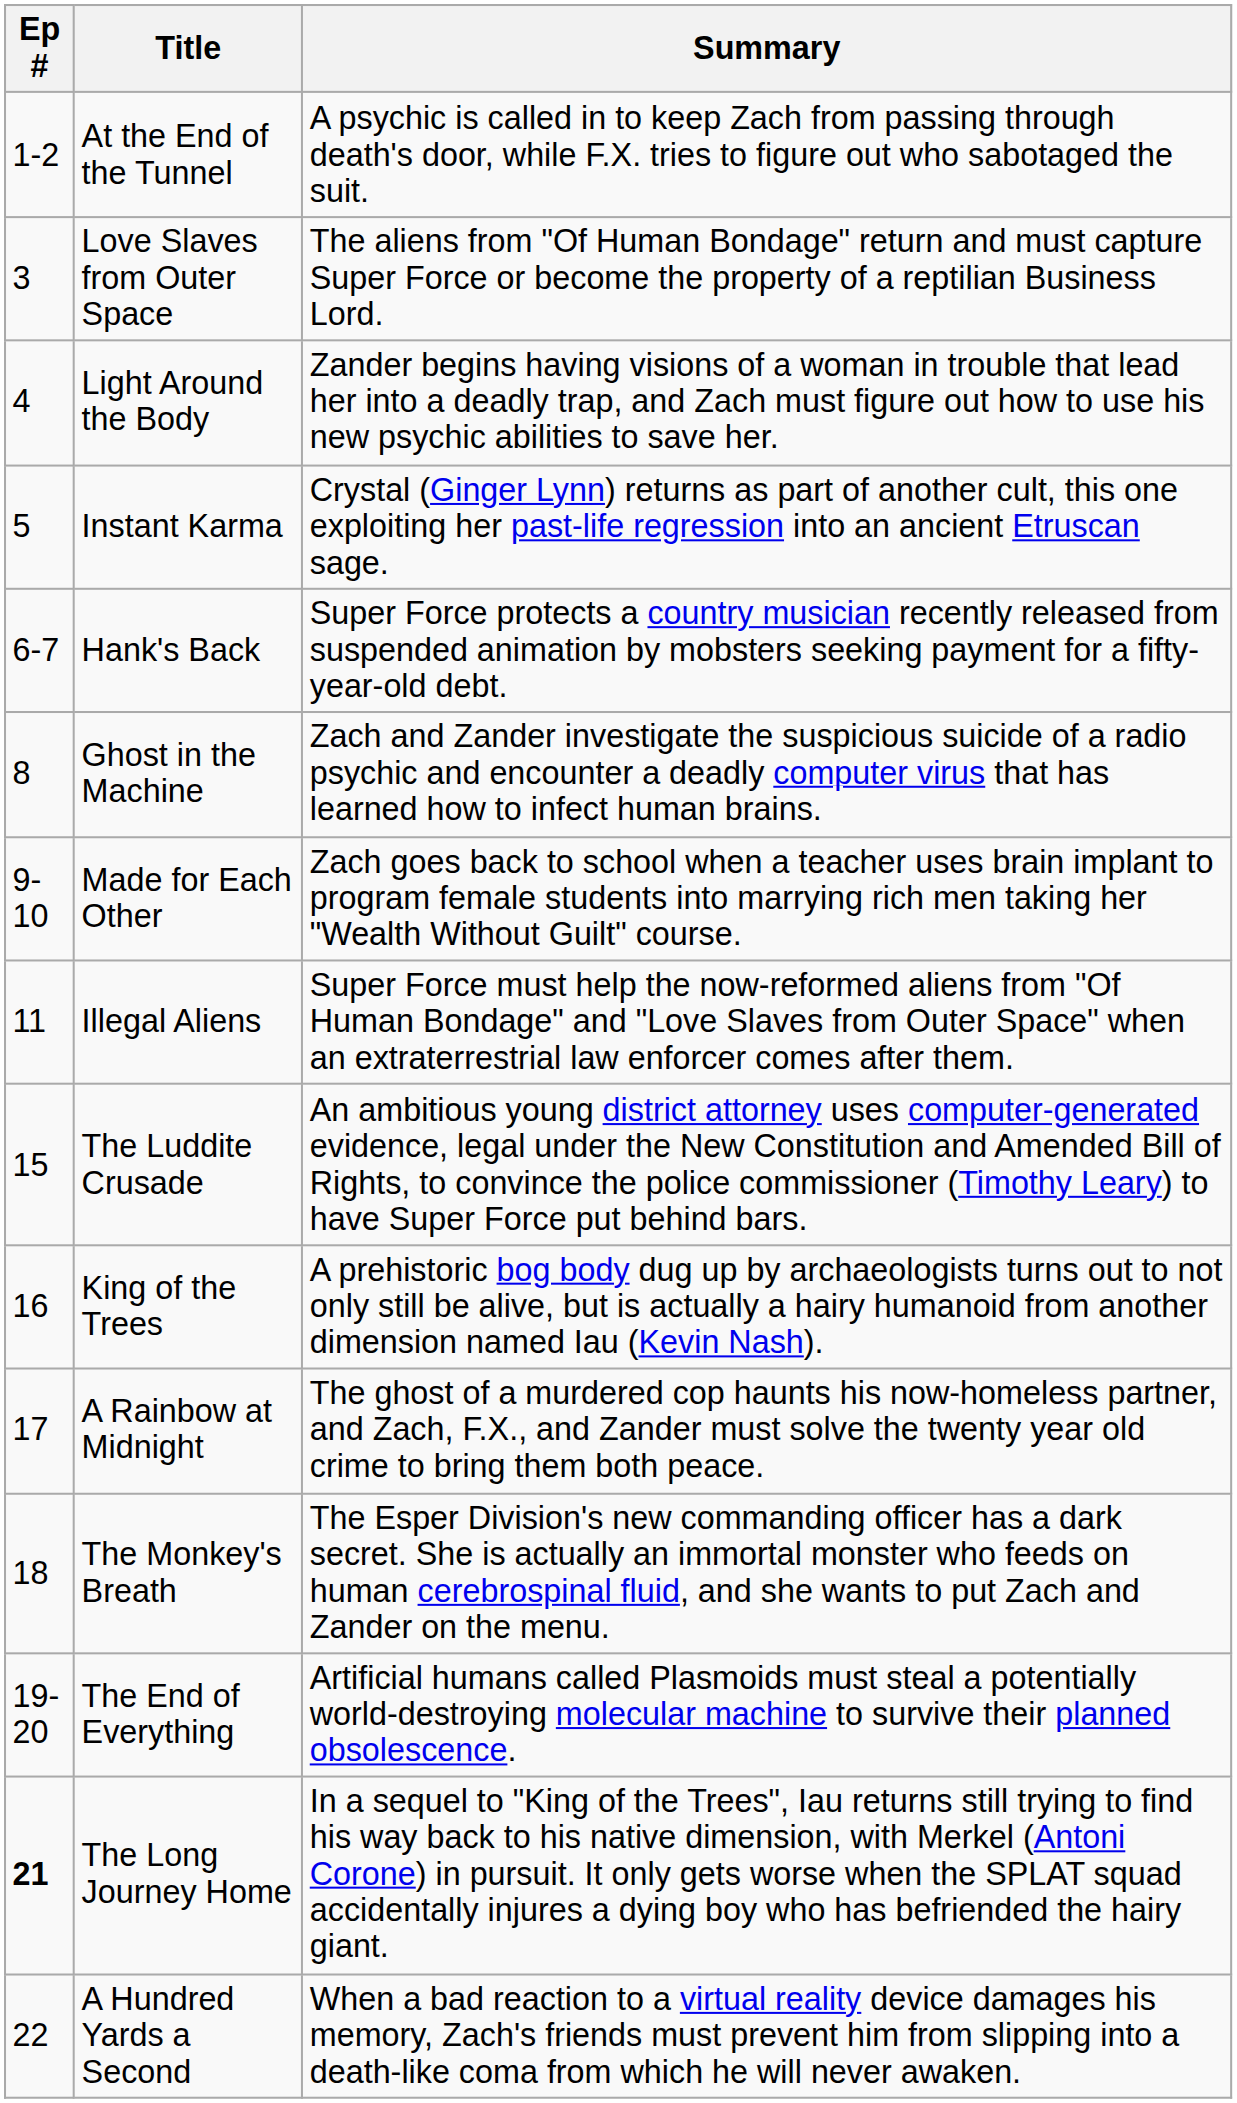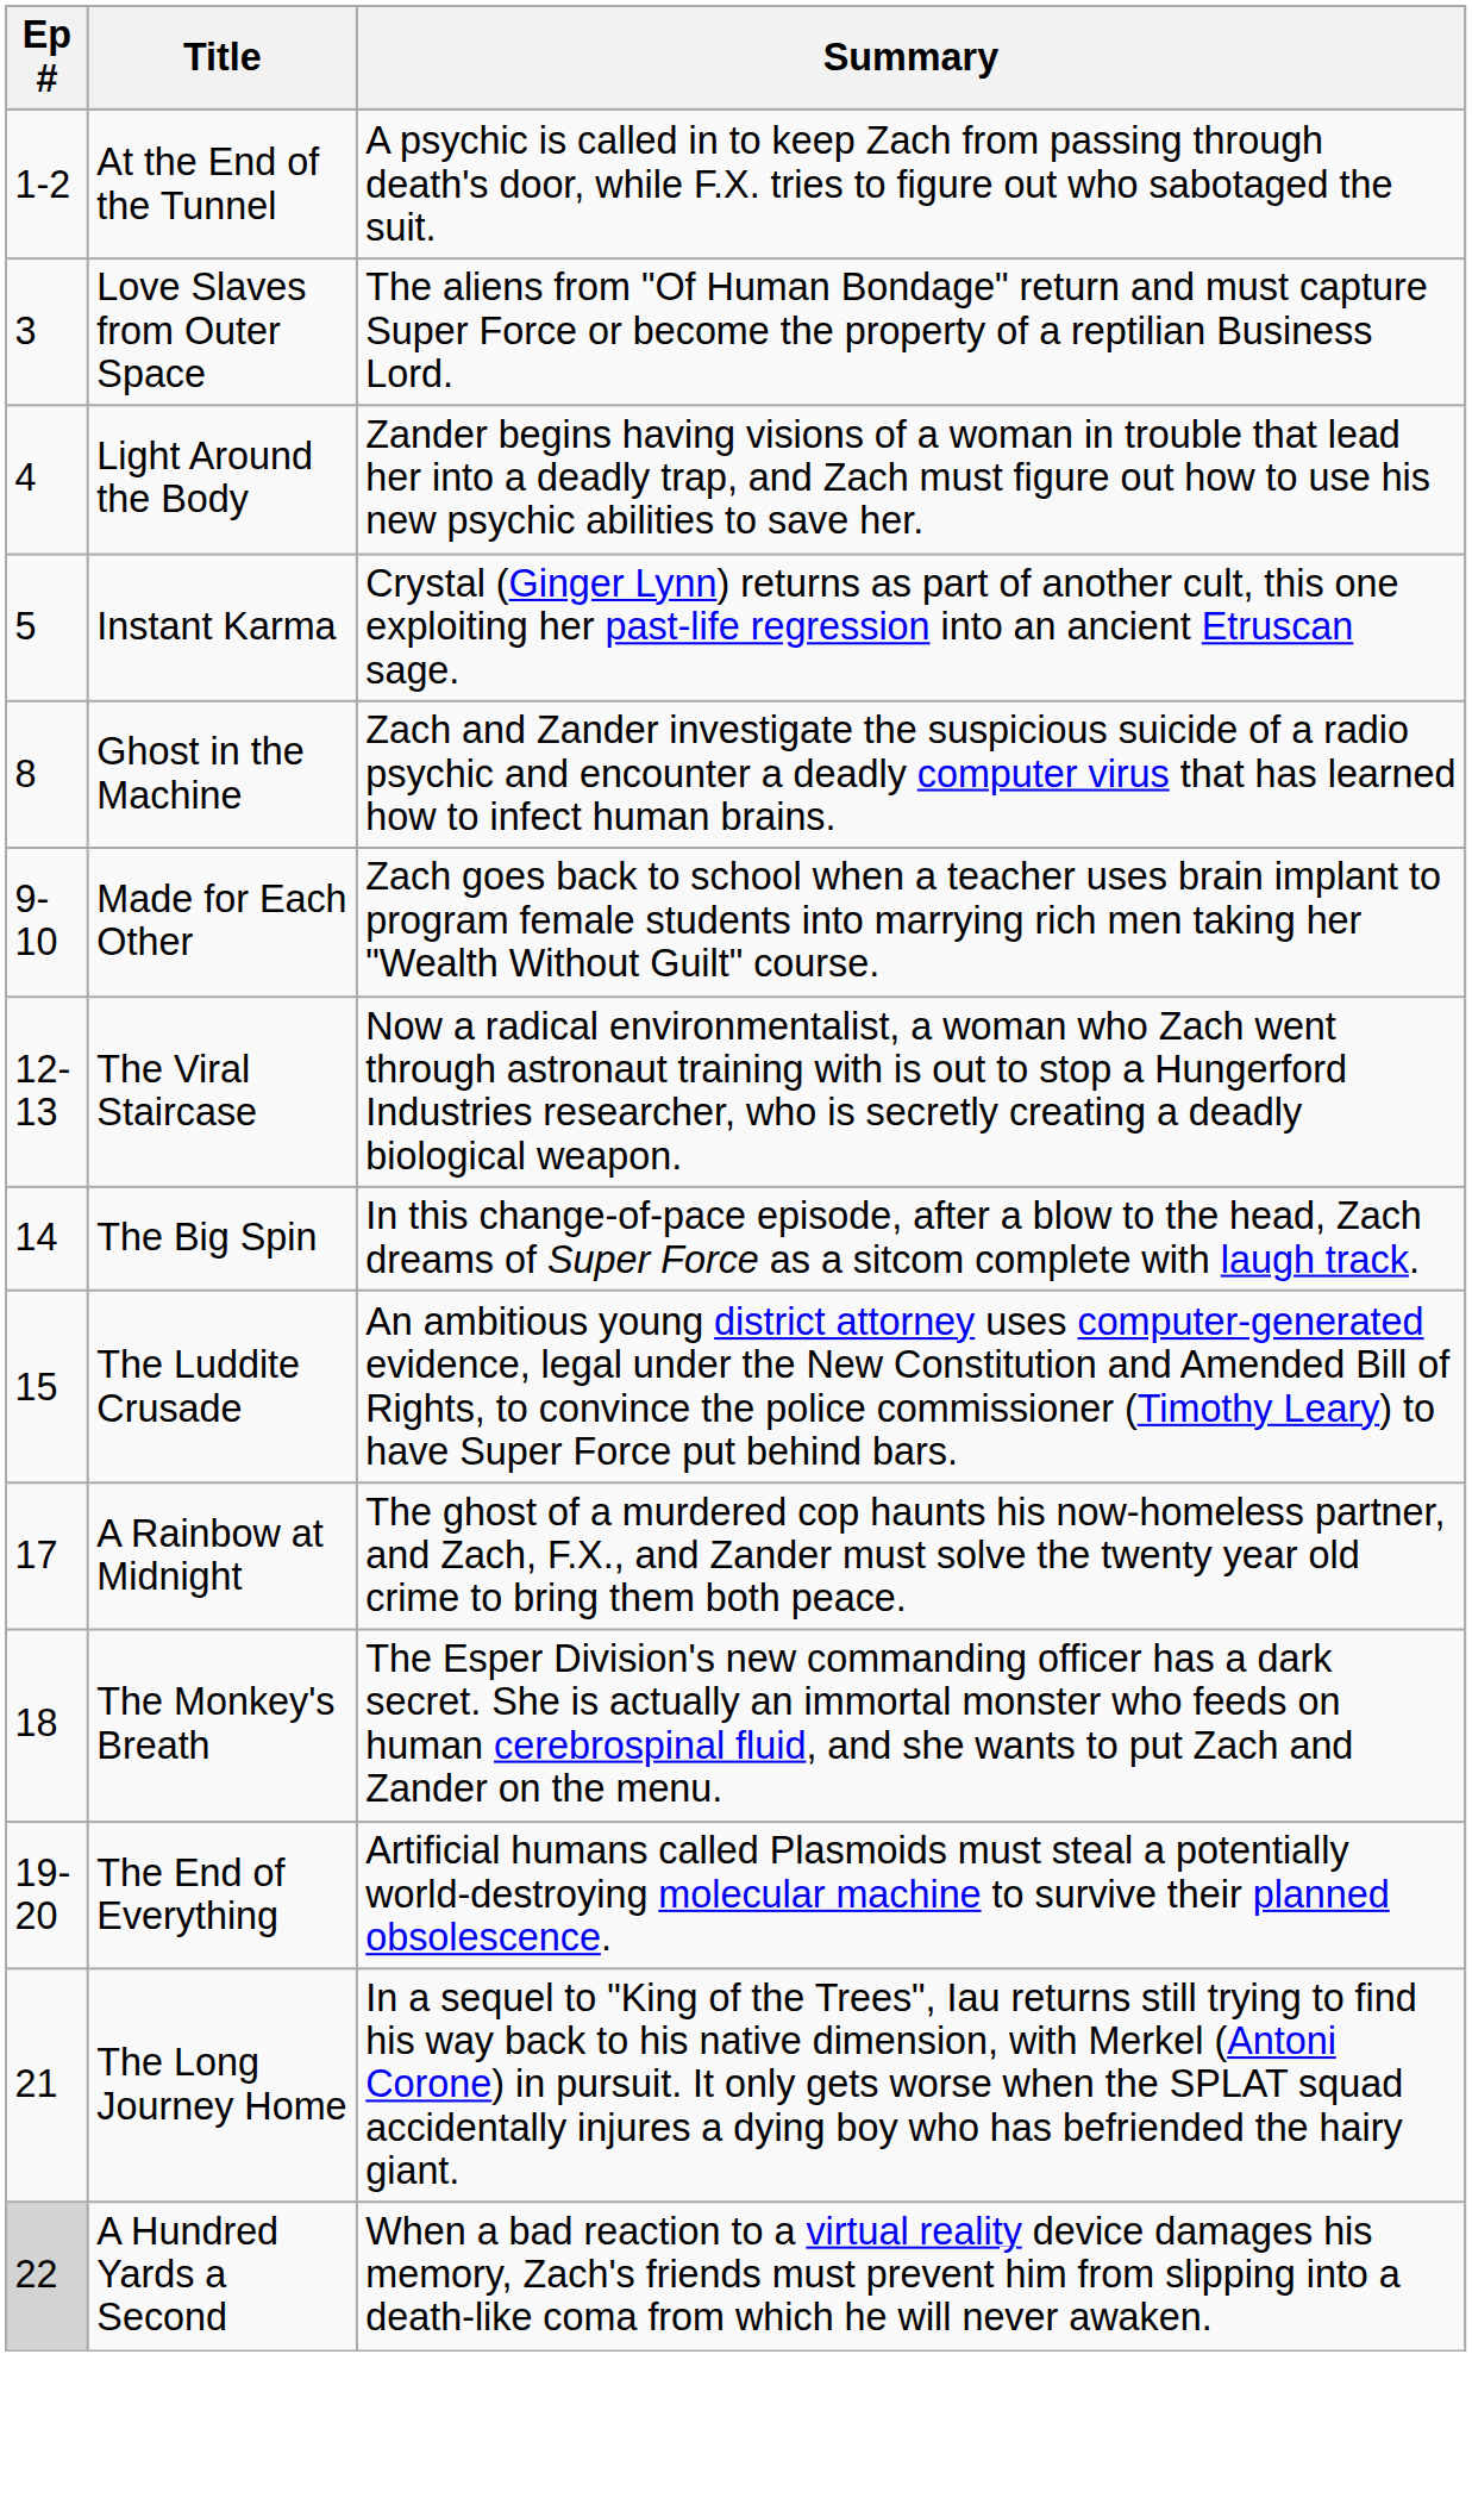 <table class="wikitable">
 <tr style="background:#CCCCCC;">
 <th>Ep #</th>
 <th>Title</th>
 <th>Summary</th>
 </tr>
 <tr>
 <td>1-2</td>
 <td>At the End of the Tunnel</td>
 <td>A psychic is called in to keep Zach from passing through death's door, while F.X. tries to figure out who sabotaged the suit.</td>
 </tr>
 <tr>
 <td>3</td>
 <td>Love Slaves from Outer Space</td>
 <td>The aliens from "Of Human Bondage" return and must capture Super Force or become the property of a reptilian Business Lord.</td>
 </tr>
 <tr>
 <td>4</td>
 <td>Light Around the Body</td>
 <td>Zander begins having visions of a woman in trouble that lead her into a deadly trap, and Zach must figure out how to use his new psychic abilities to save her.</td>
 </tr>
 <tr>
 <td>5</td>
 <td>Instant Karma</td>
 <td>Crystal (<a href='#'>Ginger Lynn</a>) returns as part of another cult, this one exploiting her <a href='#'>past-life regression</a> into an ancient <a href='#'>Etruscan</a> sage.</td>
 </tr>
 <tr>
-<td>6-7</td>
-<td>Hank's Back</td>
-<td>Super Force protects a <a href='#'>country musician</a> recently released from suspended animation by mobsters seeking payment for a fifty-year-old debt.</td>
-</tr>
-<tr>
 <td>8</td>
 <td>Ghost in the Machine</td>
 <td>Zach and Zander investigate the suspicious suicide of a radio psychic and encounter a deadly <a href='#'>computer virus</a> that has learned how to infect human brains.</td>
 </tr>
 <tr>
 <td>9-10</td>
 <td>Made for Each Other</td>
 <td>Zach goes back to school when a teacher uses brain implant to program female students into marrying rich men taking her "Wealth Without Guilt" course.</td>
 </tr>
 <tr>
-<td>11</td>
-<td>Illegal Aliens</td>
-<td>Super Force must help the now-reformed aliens from "Of Human Bondage" and "Love Slaves from Outer Space" when an extraterrestrial law enforcer comes after them.</td>
+<td>12-13</td>
+<td>The Viral Staircase</td>
+<td>Now a radical environmentalist, a woman who Zach went through astronaut training with is out to stop a Hungerford Industries researcher, who is secretly creating a deadly biological weapon.</td>
+</tr>
+<tr>
+<td>14</td>
+<td>The Big Spin</td>
+<td>In this change-of-pace episode, after a blow to the head, Zach dreams of <em>Super Force</em> as a sitcom complete with <a href='#'>laugh track</a>.</td>
 </tr>
 <tr>
 <td>15</td>
 <td>The Luddite Crusade</td>
 <td>An ambitious young <a href='#'>district attorney</a> uses <a href='#'>computer-generated</a> evidence, legal under the New Constitution and Amended Bill of Rights, to convince the police commissioner (<a href='#'>Timothy Leary</a>) to have Super Force put behind bars.</td>
-</tr>
-<tr>
-<td>16</td>
-<td>King of the Trees</td>
-<td>A prehistoric <a href='#'>bog body</a> dug up by archaeologists turns out to not only still be alive, but is actually a hairy humanoid from another dimension named Iau (<a href='#'>Kevin Nash</a>).</td>
 </tr>
 <tr>
 <td>17</td>
 <td>A Rainbow at Midnight</td>
 <td>The ghost of a murdered cop haunts his now-homeless partner, and Zach, F.X., and Zander must solve the twenty year old crime to bring them both peace.</td>
 </tr>
 <tr>
 <td>18</td>
 <td>The Monkey's Breath</td>
 <td>The Esper Division's new commanding officer has a dark secret. She is actually an immortal monster who feeds on human <a href='#'>cerebrospinal fluid</a>, and she wants to put Zach and Zander on the menu.</td>
 </tr>
 <tr>
 <td>19-20</td>
 <td>The End of Everything</td>
 <td>Artificial humans called Plasmoids must steal a potentially world-destroying <a href='#'>molecular machine</a> to survive their <a href='#'>planned obsolescence</a>.</td>
 </tr>
 <tr>
-<td><strong>21</strong></td>
+<td>21</td>
 <td>The Long Journey Home</td>
 <td>In a sequel to "King of the Trees", Iau returns still trying to find his way back to his native dimension, with Merkel (<a href='#'>Antoni Corone</a>) in pursuit. It only gets worse when the SPLAT squad accidentally injures a dying boy who has befriended the hairy giant.</td>
 </tr>
 <tr>
-<td>22</td>
+<td style="background: lightgrey;">22</td>
 <td>A Hundred Yards a Second</td>
 <td>When a bad reaction to a <a href='#'>virtual reality</a> device damages his memory, Zach's friends must prevent him from slipping into a death-like coma from which he will never awaken.</td>
 </tr>
 </table>
